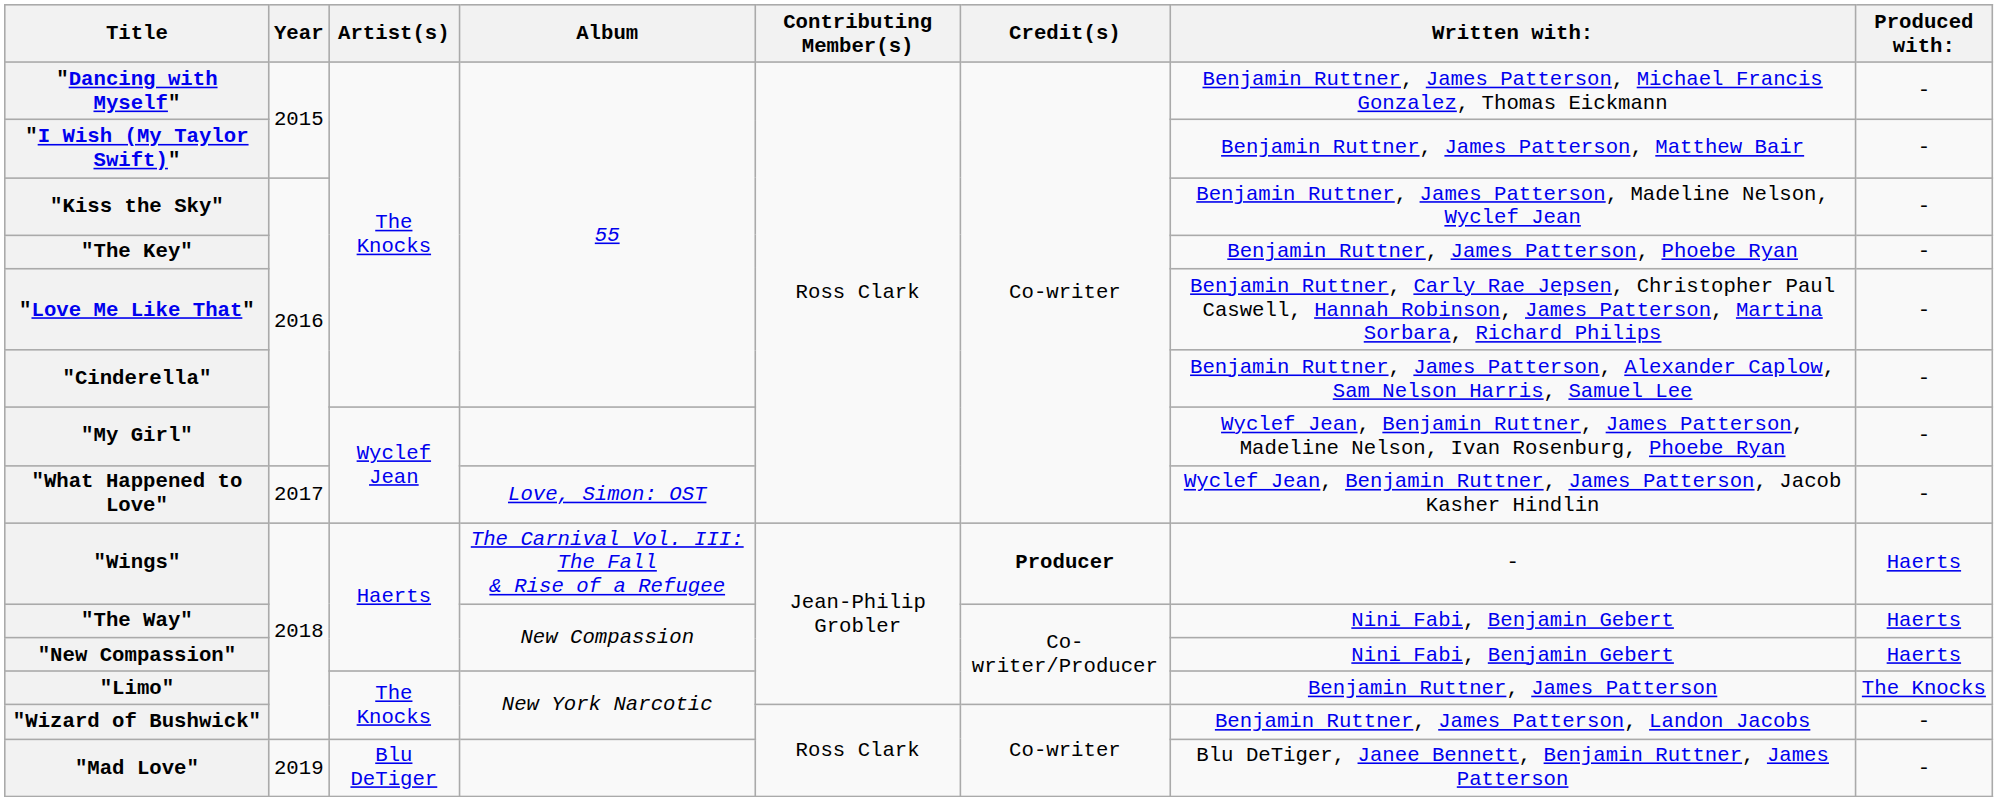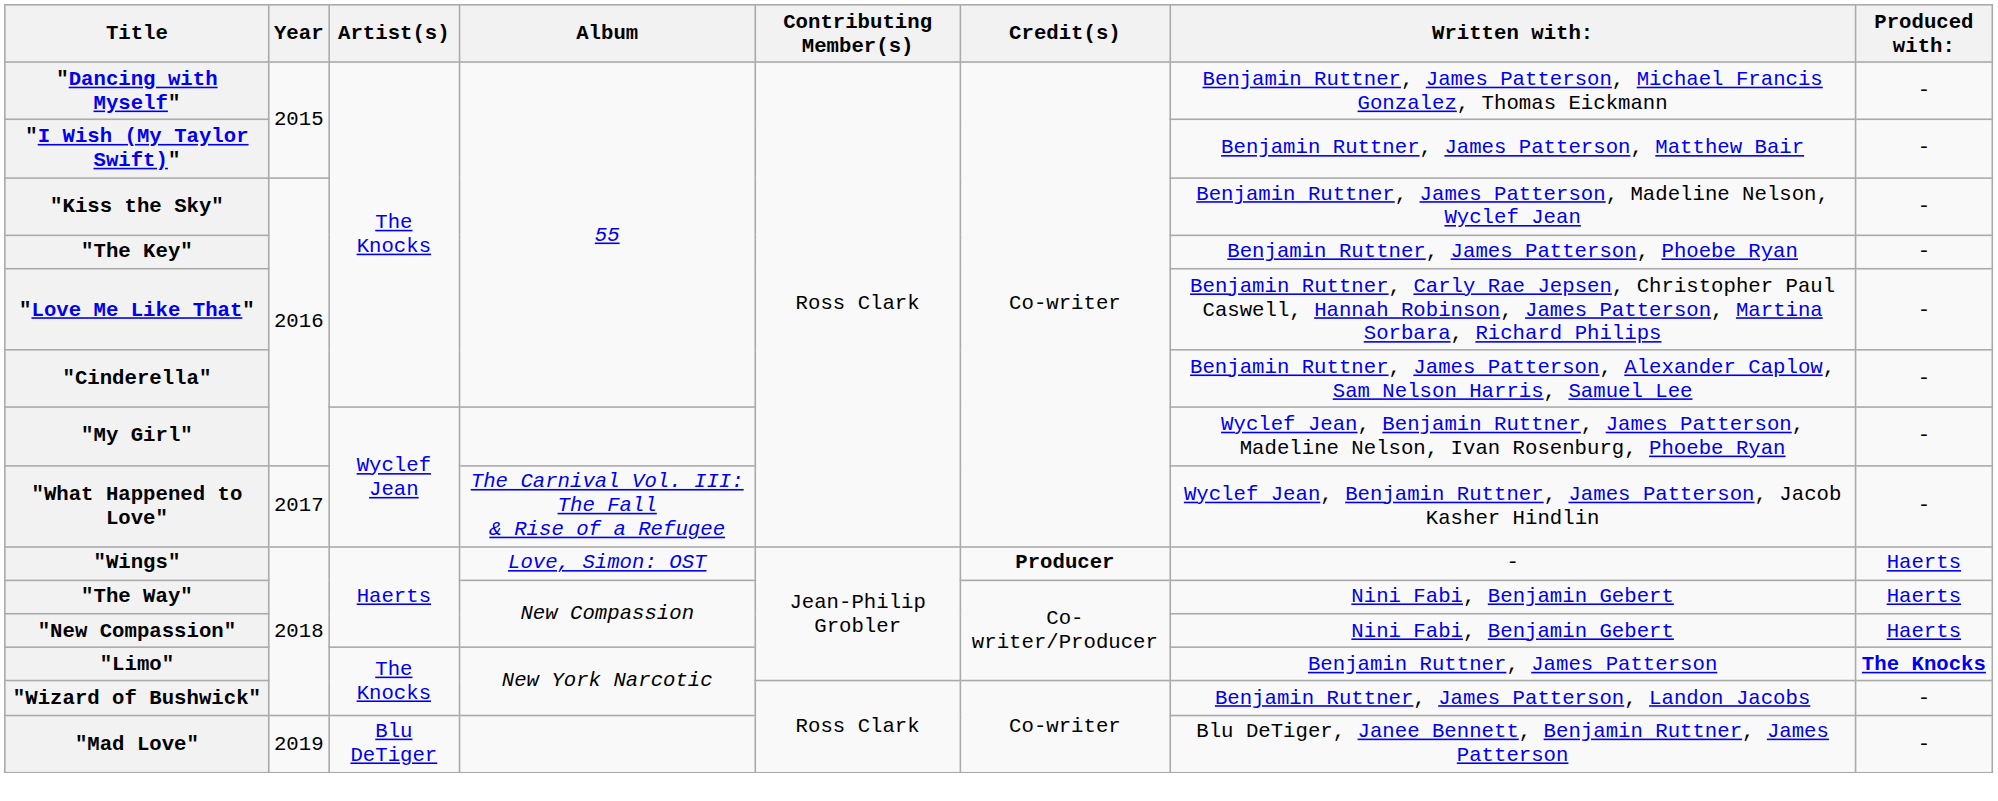 <table class="wikitable plainrowheaders" style="text-align:center;">
 <tr>
 <th scope="col" style="width:160px;">Title</th>
 <th scope="col">Year</th>
 <th scope="col">Artist(s)</th>
 <th scope="col" style="width:180px;">Album</th>
 <th scope="col">Contributing Member(s)</th>
 <th scope="col">Credit(s)</th>
 <th scope="col">Written with:</th>
 <th scope="col">Produced with:</th>
 </tr>
 <tr>
 <th scope="row">"<a href='#'>Dancing with Myself</a>"</th>
 <td rowspan="2">2015</td>
 <td rowspan="6"><a href='#'>The Knocks</a></td>
 <td rowspan="6"><em><a href='#'>55</a></em></td>
 <td rowspan="8">Ross Clark</td>
 <td rowspan="8">Co-writer</td>
 <td><a href='#'>Benjamin Ruttner</a>, <a href='#'>James Patterson</a>, <a href='#'>Michael Francis Gonzalez</a>, Thomas Eickmann</td>
 <td>-</td>
 </tr>
 <tr>
 <th scope="row">"<a href='#'>I Wish (My Taylor Swift)</a>"<br></th>
 <td><a href='#'>Benjamin Ruttner</a>, <a href='#'>James Patterson</a>, <a href='#'>Matthew Bair</a></td>
 <td>-</td>
 </tr>
 <tr>
 <th scope="row">"Kiss the Sky"<br></th>
 <td rowspan="5">2016</td>
 <td><a href='#'>Benjamin Ruttner</a>, <a href='#'>James Patterson</a>, Madeline Nelson, <a href='#'>Wyclef Jean</a></td>
 <td>-</td>
 </tr>
 <tr>
 <th scope="row">"The Key"</th>
 <td><a href='#'>Benjamin Ruttner</a>, <a href='#'>James Patterson</a>, <a href='#'>Phoebe Ryan</a></td>
 <td>-</td>
 </tr>
 <tr>
 <th scope="row">"<a href='#'>Love Me Like That</a>"<br></th>
 <td><a href='#'>Benjamin Ruttner</a>, <a href='#'>Carly Rae Jepsen</a>, Christopher Paul Caswell, <a href='#'>Hannah Robinson</a>, <a href='#'>James Patterson</a>, <a href='#'>Martina Sorbara</a>, <a href='#'>Richard Philips</a></td>
 <td>-</td>
 </tr>
 <tr>
 <th scope="row">"Cinderella"<br></th>
 <td><a href='#'>Benjamin Ruttner</a>, <a href='#'>James Patterson</a>, <a href='#'>Alexander Caplow</a>, <a href='#'>Sam Nelson Harris</a>, <a href='#'>Samuel Lee</a></td>
 <td>-</td>
 </tr>
 <tr>
 <th scope="row">"My Girl"<br></th>
 <td rowspan="2"><a href='#'>Wyclef Jean</a></td>
 <td></td>
 <td><a href='#'>Wyclef Jean</a>, <a href='#'>Benjamin Ruttner</a>, <a href='#'>James Patterson</a>, Madeline Nelson, Ivan Rosenburg, <a href='#'>Phoebe Ryan</a></td>
 <td>-</td>
 </tr>
 <tr>
 <th scope="row">"What Happened to Love"<br></th>
 <td>2017</td>
-<td><em><a href='#'>Love, Simon: OST</a></em></td>
+<td><em><a href='#'>The Carnival Vol. III: The Fall<br>& Rise of a Refugee</a></em></td>
 <td><a href='#'>Wyclef Jean</a>, <a href='#'>Benjamin Ruttner</a>, <a href='#'>James Patterson</a>, Jacob Kasher Hindlin</td>
 <td>-</td>
 </tr>
 <tr>
 <th scope="row">"Wings"</th>
 <td rowspan="5">2018</td>
 <td rowspan="3"><a href='#'>Haerts</a></td>
-<td><em><a href='#'>The Carnival Vol. III: The Fall<br>& Rise of a Refugee</a></em></td>
+<td><em><a href='#'>Love, Simon: OST</a></em></td>
 <td rowspan="4">Jean-Philip Grobler</td>
 <td><strong>Producer</strong></td>
 <td>-</td>
 <td><a href='#'>Haerts</a></td>
 </tr>
 <tr>
 <th scope="row">"The Way"</th>
 <td rowspan="2"><em>New Compassion</em></td>
 <td rowspan="3">Co-writer/Producer</td>
 <td><a href='#'>Nini Fabi</a>, <a href='#'>Benjamin Gebert</a></td>
 <td><a href='#'>Haerts</a></td>
 </tr>
 <tr>
 <th scope="row">"New Compassion"</th>
 <td><a href='#'>Nini Fabi</a>, <a href='#'>Benjamin Gebert</a></td>
 <td><a href='#'>Haerts</a></td>
 </tr>
 <tr>
 <th scope="row">"Limo"</th>
 <td rowspan="2"><a href='#'>The Knocks</a></td>
 <td rowspan="2"><em>New York Narcotic</em></td>
 <td><a href='#'>Benjamin Ruttner</a>, <a href='#'>James Patterson</a></td>
-<td><a href='#'>The Knocks</a></td>
+<td><strong><a href='#'>The Knocks</a></strong></td>
 </tr>
 <tr>
 <th scope="row">"Wizard of Bushwick"<br></th>
 <td rowspan="2">Ross Clark</td>
 <td rowspan="2">Co-writer</td>
 <td><a href='#'>Benjamin Ruttner</a>, <a href='#'>James Patterson</a>, <a href='#'>Landon Jacobs</a></td>
 <td>-</td>
 </tr>
 <tr>
 <th scope="row">"Mad Love"</th>
 <td>2019</td>
 <td><a href='#'>Blu DeTiger</a></td>
 <td></td>
 <td>Blu DeTiger, <a href='#'>Janee Bennett</a>, <a href='#'>Benjamin Ruttner</a>, <a href='#'>James Patterson</a></td>
 <td>-</td>
 </tr>
 <tr>
 </tr>
 </table>
